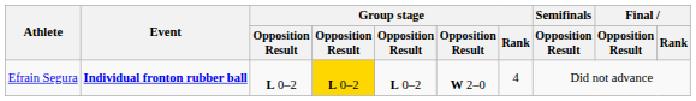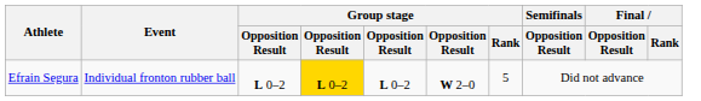 <table class="wikitable" style="font-size:95%">
 <tr>
 <th rowspan=2>Athlete</th>
 <th rowspan=2>Event</th>
 <th colspan=5>Group stage</th>
 <th>Semifinals</th>
 <th colspan=2>Final / </th>
 </tr>
 <tr style="font-size:95%">
 <th>Opposition<br>Result</th>
 <th>Opposition<br>Result</th>
 <th>Opposition<br>Result</th>
 <th>Opposition<br>Result</th>
 <th>Rank</th>
 <th>Opposition<br>Result</th>
 <th>Opposition<br>Result</th>
 <th>Rank</th>
 </tr>
 <tr align=center>
 <td align=left><a href='#'>Efrain Segura</a></td>
-<td align=left><strong><a href='#'>Individual fronton rubber ball</a></strong></td>
+<td align=left><a href='#'>Individual fronton rubber ball</a></td>
 <td><br><strong>L</strong> 0–2</td>
 <td style="background: gold;"><br><strong>L</strong> 0–2</td>
 <td><br><strong>L</strong> 0–2</td>
 <td><br><strong>W</strong> 2–0</td>
-<td>4</td>
+<td>5</td>
 <td colspan=3>Did not advance</td>
 </tr>
 </table>
